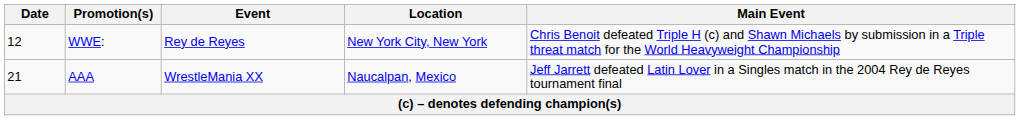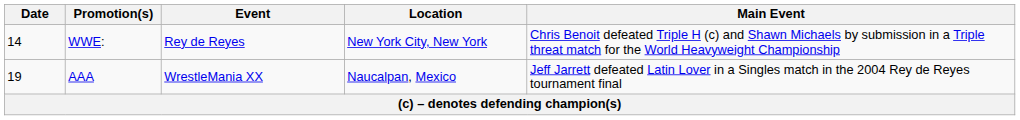 <table class="wikitable" style="width:100%;">
 <tr>
 <th width="5%">Date</th>
 <th width="5%">Promotion(s)</th>
 <th width="15%">Event</th>
 <th width="15%">Location</th>
 <th width="40%">Main Event</th>
 </tr>
 <tr>
-<td>12</td>
+<td>14</td>
 <td><a href='#'>WWE</a>:<br></td>
 <td><a href='#'>Rey de Reyes</a></td>
 <td><a href='#'>New York City, New York</a></td>
 <td><a href='#'>Chris Benoit</a> defeated <a href='#'>Triple H</a> (c) and <a href='#'>Shawn Michaels</a> by submission in a <a href='#'>Triple threat match</a> for the <a href='#'>World Heavyweight Championship</a></td>
 </tr>
 <tr>
-<td>21</td>
+<td>19</td>
 <td><a href='#'>AAA</a></td>
 <td><a href='#'>WrestleMania XX</a></td>
 <td><a href='#'>Naucalpan</a>, <a href='#'>Mexico</a></td>
 <td><a href='#'>Jeff Jarrett</a> defeated <a href='#'>Latin Lover</a> in a Singles match in the 2004 Rey de Reyes tournament final</td>
 </tr>
 <tr>
 <th colspan="5">(c) – denotes defending champion(s)</th>
 </tr>
 </table>
